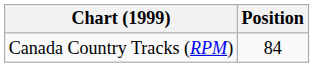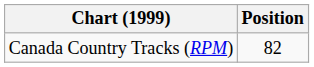 <table class="wikitable sortable">
 <tr>
 <th scope="col">Chart (1999)</th>
 <th scope="col">Position</th>
 </tr>
 <tr>
 <td>Canada Country Tracks (<em><a href='#'>RPM</a></em>)</td>
-<td align="center">84</td>
+<td align="center">82</td>
 </tr>
 </table>
